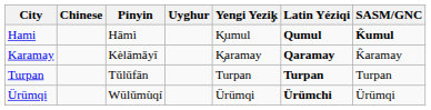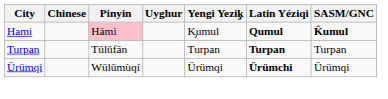 <table class="wikitable">
 <tr>
 <th>City</th>
 <th>Chinese</th>
 <th>Pinyin</th>
 <th>Uyghur</th>
 <th>Yengi Yezik̡</th>
 <th>Latin Yéziqi</th>
 <th>SASM/GNC</th>
 </tr>
 <tr>
 <td><a href='#'>Hami</a></td>
 <td></td>
-<td>Hāmì</td>
+<td style="background: pink;">Hāmì</td>
 <td></td>
 <td>K̡umul</td>
 <td><strong>Qumul</strong></td>
 <td><strong>K̂umul</strong></td>
-</tr>
-<tr>
-<td><a href='#'>Karamay</a></td>
-<td></td>
-<td>Kèlāmǎyī</td>
-<td></td>
-<td>K̡aramay</td>
-<td><strong>Qaramay</strong></td>
-<td>K̂aramay</td>
 </tr>
 <tr>
 <td><a href='#'>Turpan</a></td>
 <td></td>
 <td>Tǔlǔfān</td>
 <td></td>
 <td>Turpan</td>
 <td><strong>Turpan</strong></td>
 <td>Turpan</td>
 </tr>
 <tr>
 <td><a href='#'>Ürümqi</a></td>
 <td></td>
 <td>Wūlǔmùqí</td>
 <td></td>
 <td>Ürümqi</td>
 <td><strong>Ürümchi</strong></td>
 <td>Ürümqi</td>
 </tr>
 </table>
